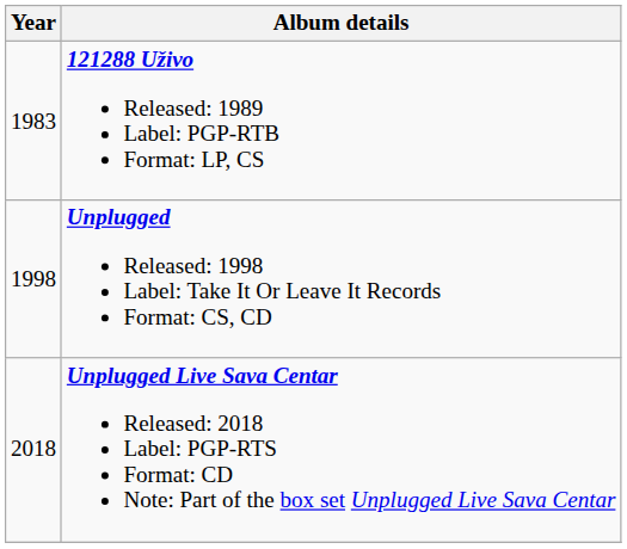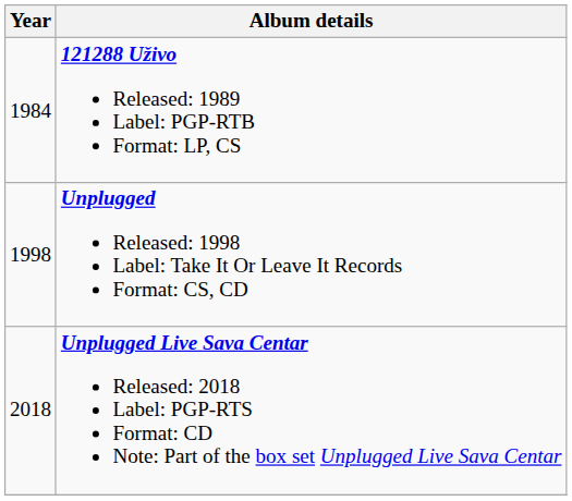 <table class ="wikitable">
 <tr>
 <th>Year</th>
 <th>Album details</th>
 </tr>
 <tr>
-<td align="center" rowspan="1">1983</td>
+<td align="center" rowspan="1">1984</td>
 <td><strong><em><a href='#'>121288 Uživo</a></em></strong><br><ul><li>Released: 1989</li><li>Label: PGP-RTB</li><li>Format: LP, CS</li></ul></td>
 </tr>
 <tr>
 <td align="center" rowspan="1">1998</td>
 <td><strong><em><a href='#'>Unplugged</a></em></strong><br><ul><li>Released: 1998</li><li>Label: Take It Or Leave It Records</li><li>Format: CS, CD</li></ul></td>
 </tr>
 <tr>
 <td align="center" rowspan="1">2018</td>
 <td><strong><em><a href='#'>Unplugged Live Sava Centar</a></em></strong><br><ul><li>Released: 2018</li><li>Label: PGP-RTS</li><li>Format: CD</li><li>Note: Part of the <a href='#'>box set</a> <em><a href='#'>Unplugged Live Sava Centar</a></em></li></ul></td>
 </tr>
 <tr>
 </tr>
 </table>
